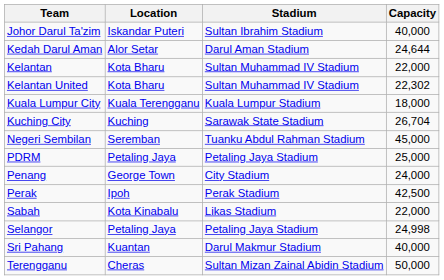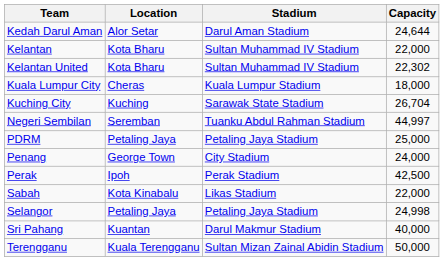 <table class="wikitable sortable">
 <tr>
 <th>Team</th>
 <th>Location</th>
 <th>Stadium</th>
 <th>Capacity</th>
-</tr>
-<tr>
-<td><a href='#'>Johor Darul Ta'zim</a></td>
-<td><a href='#'>Iskandar Puteri</a></td>
-<td><a href='#'>Sultan Ibrahim Stadium</a></td>
-<td align="center">40,000</td>
 </tr>
 <tr>
 <td><a href='#'>Kedah Darul Aman</a></td>
 <td><a href='#'>Alor Setar</a></td>
 <td><a href='#'>Darul Aman Stadium</a></td>
 <td align="center">24,644</td>
 </tr>
 <tr>
 <td><a href='#'>Kelantan</a></td>
 <td><a href='#'>Kota Bharu</a></td>
 <td><a href='#'>Sultan Muhammad IV Stadium</a></td>
 <td align="center">22,000</td>
 </tr>
 <tr>
 <td><a href='#'>Kelantan United</a></td>
 <td><a href='#'>Kota Bharu</a></td>
 <td><a href='#'>Sultan Muhammad IV Stadium</a></td>
 <td align="center">22,302</td>
 </tr>
 <tr>
 <td><a href='#'>Kuala Lumpur City</a></td>
-<td><a href='#'>Kuala Terengganu</a></td>
+<td><a href='#'>Cheras</a></td>
 <td><a href='#'>Kuala Lumpur Stadium</a></td>
 <td align="center">18,000</td>
 </tr>
 <tr>
 <td><a href='#'>Kuching City</a></td>
 <td><a href='#'>Kuching</a></td>
 <td><a href='#'>Sarawak State Stadium</a></td>
 <td align="center">26,704</td>
 </tr>
 <tr>
 <td><a href='#'>Negeri Sembilan</a></td>
 <td><a href='#'>Seremban</a></td>
 <td><a href='#'>Tuanku Abdul Rahman Stadium</a></td>
-<td align=center>45,000</td>
+<td align=center>44,997</td>
 </tr>
 <tr>
 <td><a href='#'>PDRM</a></td>
 <td><a href='#'>Petaling Jaya</a></td>
 <td><a href='#'>Petaling Jaya Stadium</a></td>
 <td align="center">25,000</td>
 </tr>
 <tr>
 <td><a href='#'>Penang</a></td>
 <td><a href='#'>George Town</a></td>
 <td><a href='#'>City Stadium</a></td>
 <td align="center">24,000</td>
 </tr>
 <tr>
 <td><a href='#'>Perak</a></td>
 <td><a href='#'>Ipoh</a></td>
 <td><a href='#'>Perak Stadium</a></td>
 <td align="center">42,500</td>
 </tr>
 <tr>
 <td><a href='#'>Sabah</a></td>
 <td><a href='#'>Kota Kinabalu</a></td>
 <td><a href='#'>Likas Stadium</a></td>
 <td align=center>22,000</td>
 </tr>
 <tr>
 <td><a href='#'>Selangor</a></td>
 <td><a href='#'>Petaling Jaya</a></td>
 <td><a href='#'>Petaling Jaya Stadium</a></td>
 <td align="center">24,998</td>
 </tr>
 <tr>
 <td><a href='#'>Sri Pahang</a></td>
 <td><a href='#'>Kuantan</a></td>
 <td><a href='#'>Darul Makmur Stadium</a></td>
 <td align="center">40,000</td>
 </tr>
 <tr>
 <td><a href='#'>Terengganu</a></td>
-<td><a href='#'>Cheras</a></td>
+<td><a href='#'>Kuala Terengganu</a></td>
 <td><a href='#'>Sultan Mizan Zainal Abidin Stadium</a></td>
 <td align="center">50,000</td>
 </tr>
 </table>
